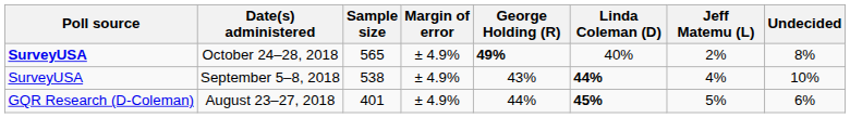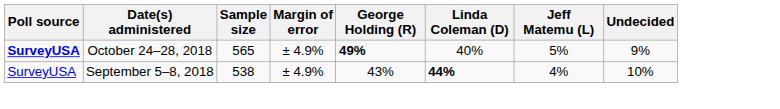 <table class="wikitable">
 <tr>
 <th>Poll source</th>
 <th>Date(s)<br>administered</th>
 <th>Sample<br>size</th>
 <th>Margin of <br>error</th>
 <th style="width:100px;">George<br>Holding (R)</th>
 <th style="width:100px;">Linda<br>Coleman (D)</th>
 <th style="width:100px;">Jeff<br>Matemu (L)</th>
 <th>Undecided</th>
 </tr>
 <tr>
 <td><strong><a href='#'>SurveyUSA</a></strong></td>
 <td align="center">October 24–28, 2018</td>
 <td align="center">565</td>
 <td align="center">± 4.9%</td>
 <td><strong>49%</strong></td>
 <td align="center">40%</td>
-<td align="center">2%</td>
-<td align="center">8%</td>
+<td align="center">5%</td>
+<td align="center">9%</td>
 </tr>
 <tr>
 <td><a href='#'>SurveyUSA</a></td>
 <td align="center">September 5–8, 2018</td>
 <td align="center">538</td>
 <td align="center">± 4.9%</td>
 <td align="center">43%</td>
 <td><strong>44%</strong></td>
 <td align="center">4%</td>
 <td align="center">10%</td>
 </tr>
-<tr>
-<td><a href='#'>GQR Research (D-Coleman)</a></td>
-<td align="center">August 23–27, 2018</td>
-<td align="center">401</td>
-<td align="center">± 4.9%</td>
-<td align="center">44%</td>
-<td><strong>45%</strong></td>
-<td align="center">5%</td>
-<td align="center">6%</td>
-</tr>
 </table>
